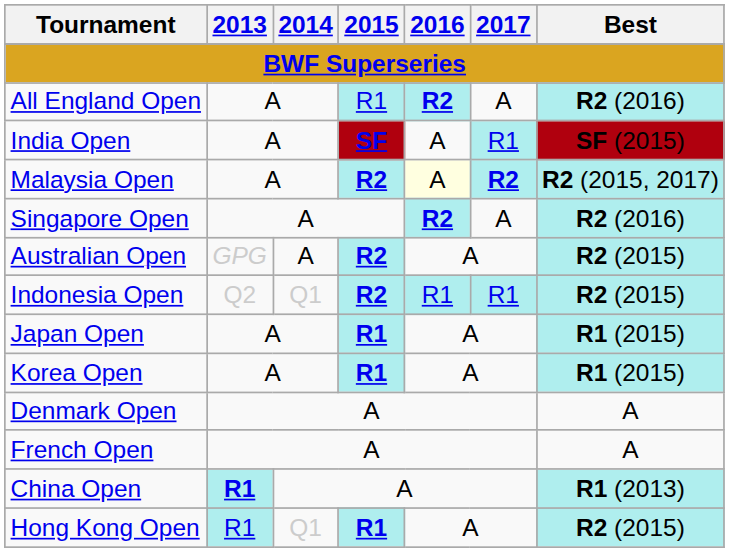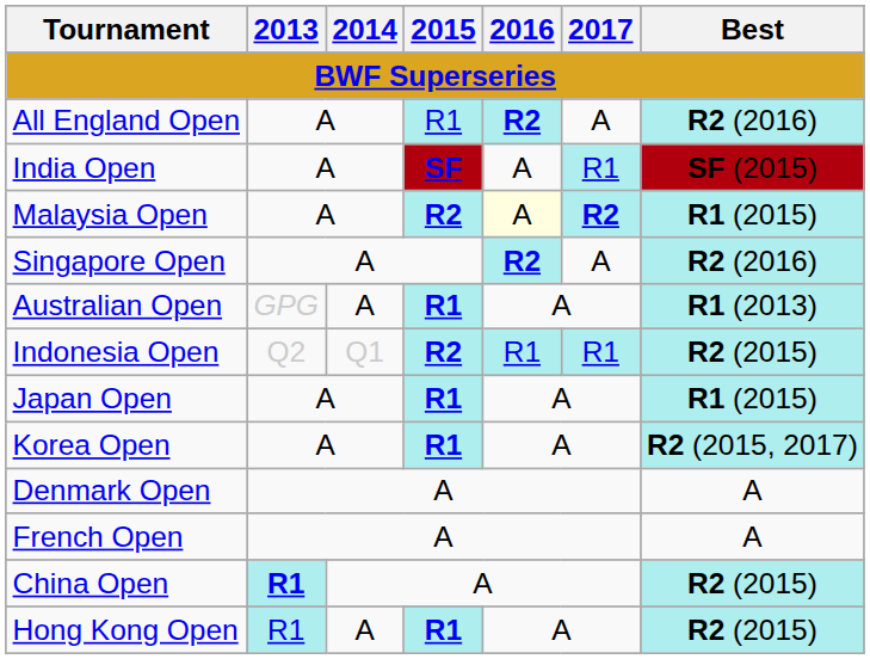 <table class="wikitable" style="font-size: 90%; text-align:center">
 <tr>
 <th>Tournament</th>
 <th><a href='#'>2013</a></th>
 <th><a href='#'>2014</a></th>
 <th><a href='#'>2015</a></th>
 <th><a href='#'>2016</a></th>
 <th><a href='#'>2017</a></th>
 <th>Best</th>
 </tr>
 <tr>
 </tr>
 <tr bgcolor=DAA520>
 <td colspan="7" align=center><strong><a href='#'>BWF Superseries</a></strong></td>
 </tr>
 <tr>
 <td align=left><a href='#'>All England Open</a></td>
 <td colspan="2">A</td>
 <td bgcolor=AFEEEE><a href='#'>R1</a></td>
 <td bgcolor=AFEEEE><a href='#'><strong>R2</strong></a></td>
 <td>A</td>
 <td bgcolor=AFEEEE><strong>R2</strong> (2016)</td>
 </tr>
 <tr>
 <td align=left><a href='#'>India Open</a></td>
 <td colspan="2">A</td>
 <td bgcolor=bronze><a href='#'><strong>SF</strong></a></td>
 <td>A</td>
 <td bgcolor=AFEEEE><a href='#'>R1</a></td>
 <td bgcolor=bronze><strong>SF</strong> (2015)</td>
 </tr>
 <tr>
 <td align=left><a href='#'>Malaysia Open</a></td>
 <td colspan="2">A</td>
 <td bgcolor=AFEEEE><a href='#'><strong>R2</strong></a></td>
 <td style="background: lightyellow;">A</td>
 <td bgcolor=AFEEEE><a href='#'><strong>R2</strong></a></td>
-<td bgcolor=AFEEEE><strong>R2</strong> (2015, 2017)</td>
+<td bgcolor=AFEEEE><strong>R1</strong> (2015)</td>
 </tr>
 <tr>
 <td align=left><a href='#'>Singapore Open</a></td>
 <td colspan="3">A</td>
 <td bgcolor=AFEEEE><a href='#'><strong>R2</strong></a></td>
 <td>A</td>
 <td bgcolor=AFEEEE><strong>R2</strong> (2016)</td>
 </tr>
 <tr>
 <td align=left><a href='#'>Australian Open</a></td>
 <td style="color:#ccc"><em>GPG</em></td>
 <td>A</td>
-<td bgcolor=AFEEEE><a href='#'><strong>R2</strong></a></td>
+<td bgcolor=AFEEEE><a href='#'><strong>R1</strong></a></td>
 <td colspan="2">A</td>
-<td bgcolor=AFEEEE><strong>R2</strong> (2015)</td>
+<td bgcolor=AFEEEE><strong>R1</strong> (2013)</td>
 </tr>
 <tr>
 <td align=left><a href='#'>Indonesia Open</a></td>
 <td style="color:#ccc">Q2</td>
 <td style="color:#ccc">Q1</td>
 <td bgcolor=AFEEEE><a href='#'><strong>R2</strong></a></td>
 <td bgcolor=AFEEEE><a href='#'>R1</a></td>
 <td bgcolor=AFEEEE><a href='#'>R1</a></td>
 <td bgcolor=AFEEEE><strong>R2</strong> (2015)</td>
 </tr>
 <tr>
 <td align=left><a href='#'>Japan Open</a></td>
 <td colspan="2">A</td>
 <td bgcolor=AFEEEE><a href='#'><strong>R1</strong></a></td>
 <td colspan="2">A</td>
 <td bgcolor=AFEEEE><strong>R1</strong> (2015)</td>
 </tr>
 <tr>
 <td align=left><a href='#'>Korea Open</a></td>
 <td colspan="2">A</td>
 <td bgcolor=AFEEEE><a href='#'><strong>R1</strong></a></td>
 <td colspan="2">A</td>
-<td bgcolor=AFEEEE><strong>R1</strong> (2015)</td>
+<td bgcolor=AFEEEE><strong>R2</strong> (2015, 2017)</td>
 </tr>
 <tr>
 <td align=left><a href='#'>Denmark Open</a></td>
 <td colspan="5">A</td>
 <td>A</td>
 </tr>
 <tr>
 <td align=left><a href='#'>French Open</a></td>
 <td colspan="5">A</td>
 <td>A</td>
 </tr>
 <tr>
 <td align=left><a href='#'>China Open</a></td>
 <td bgcolor=AFEEEE><a href='#'><strong>R1</strong></a></td>
 <td colspan="4">A</td>
-<td bgcolor=AFEEEE><strong>R1</strong> (2013)</td>
+<td bgcolor=AFEEEE><strong>R2</strong> (2015)</td>
 </tr>
 <tr>
 <td align=left><a href='#'>Hong Kong Open</a></td>
 <td bgcolor=AFEEEE><a href='#'>R1</a></td>
-<td style="color:#ccc">Q1</td>
+<td>A</td>
 <td bgcolor=AFEEEE><a href='#'><strong>R1</strong></a></td>
 <td colspan="2">A</td>
 <td bgcolor=AFEEEE><strong>R2</strong> (2015)</td>
 </tr>
 </table>
